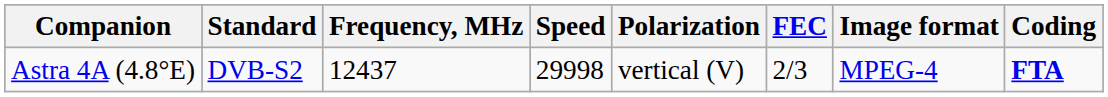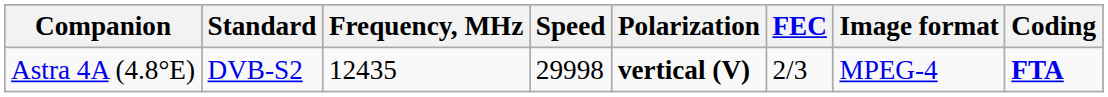 <table class="wikitable">
 <tr>
 <th>Companion</th>
 <th>Standard</th>
 <th>Frequency, MHz</th>
 <th>Speed</th>
 <th>Polarization</th>
 <th><a href='#'>FEC</a></th>
 <th>Image format</th>
 <th>Coding</th>
 </tr>
 <tr>
 <td rowspan="2"><a href='#'>Astra 4A</a> (4.8°E)</td>
 <td><a href='#'>DVB-S2</a></td>
-<td>12437</td>
+<td>12435</td>
 <td>29998</td>
-<td>vertical (V)</td>
+<td><strong>vertical (V)</strong></td>
 <td>2/3</td>
 <td><a href='#'>MPEG-4</a></td>
 <td><strong><a href='#'>FTA</a></strong></td>
 </tr>
 </table>
